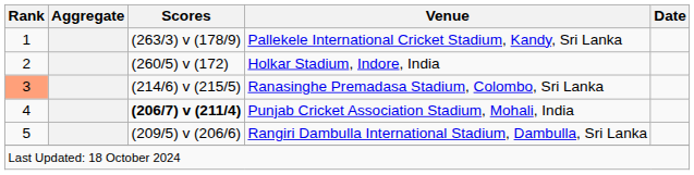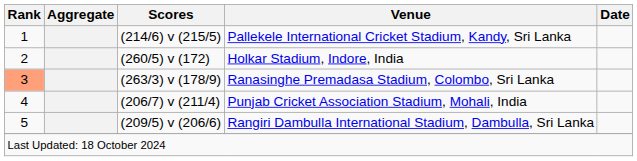 <table class="wikitable plainrowheaders sortable">
 <tr>
 <th scope=col>Rank</th>
 <th scope=col>Aggregate</th>
 <th scope=col>Scores</th>
 <th scope=col>Venue</th>
 <th scope=col>Date</th>
 </tr>
 <tr>
 <td align=center>1</td>
 <th scope=row style=text-align:center;></th>
-<td> (263/3) v  (178/9)</td>
+<td> (214/6) v  (215/5)</td>
 <td><a href='#'>Pallekele International Cricket Stadium</a>, <a href='#'>Kandy</a>, Sri Lanka</td>
 <td></td>
 </tr>
 <tr>
 <td align=center>2</td>
 <th scope=row style=text-align:center;></th>
 <td> (260/5) v  (172)</td>
 <td><a href='#'>Holkar Stadium</a>, <a href='#'>Indore</a>, India</td>
 <td></td>
 </tr>
 <tr>
 <td align=center style="background: lightsalmon;">3</td>
 <th scope=row style=text-align:center;></th>
-<td> (214/6) v  (215/5)</td>
+<td> (263/3) v  (178/9)</td>
 <td><a href='#'>Ranasinghe Premadasa Stadium</a>, <a href='#'>Colombo</a>, Sri Lanka</td>
 <td></td>
 </tr>
 <tr>
 <td align=center>4</td>
 <th scope=row style=text-align:center;></th>
-<td><strong> (206/7) v  (211/4)</strong></td>
+<td> (206/7) v  (211/4)</td>
 <td><a href='#'>Punjab Cricket Association Stadium</a>, <a href='#'>Mohali</a>, India</td>
 <td></td>
 </tr>
 <tr>
 <td align=center>5</td>
 <th scope=row style=text-align:center;></th>
 <td> (209/5) v  (206/6)</td>
 <td><a href='#'>Rangiri Dambulla International Stadium</a>, <a href='#'>Dambulla</a>, Sri Lanka</td>
 <td></td>
 </tr>
 <tr>
 </tr>
 <tr class=sortbottom>
 <td colspan=5><small>Last Updated: 18 October 2024</small></td>
 </tr>
 </table>
